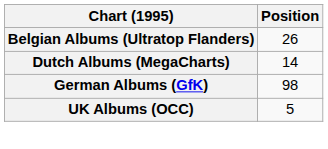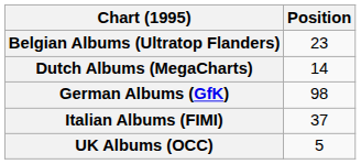 <table class="wikitable sortable plainrowheaders" style="text-align:center">
 <tr>
 <th scope="col">Chart (1995)</th>
 <th scope="col">Position</th>
 </tr>
 <tr>
 <th scope="row">Belgian Albums (Ultratop Flanders)</th>
-<td>26</td>
+<td>23</td>
 </tr>
 <tr>
 <th scope="row">Dutch Albums (MegaCharts)</th>
 <td>14</td>
 </tr>
 <tr>
 <th scope="row">German Albums (<a href='#'>GfK</a>)</th>
 <td>98</td>
 </tr>
 <tr>
+<th scope="row">Italian Albums (FIMI)</th>
+<td>37</td>
+</tr>
+<tr>
 <th scope="row">UK Albums (OCC)</th>
 <td>5</td>
 </tr>
 </table>
